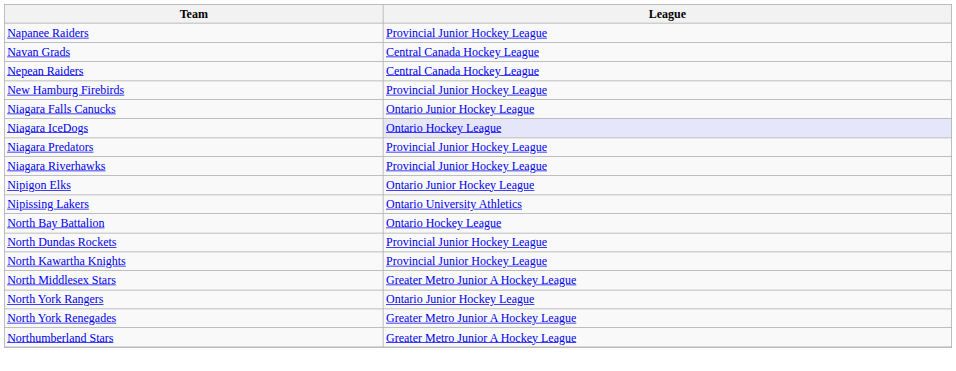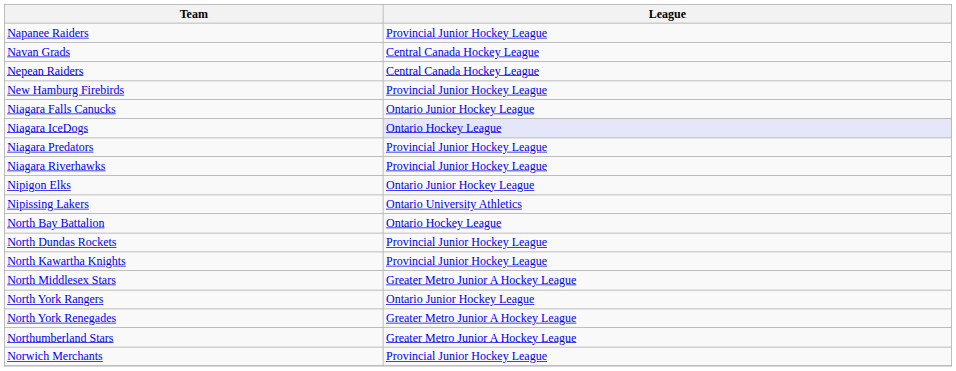 <table class="wikitable sortable" width=100%>
 <tr>
 <th width=40%>Team</th>
 <th width=60%>League</th>
 </tr>
 <tr>
 <td><a href='#'>Napanee Raiders</a></td>
 <td><a href='#'>Provincial Junior Hockey League</a></td>
 </tr>
 <tr>
 <td><a href='#'>Navan Grads</a></td>
 <td><a href='#'>Central Canada Hockey League</a></td>
 </tr>
 <tr>
 <td><a href='#'>Nepean Raiders</a></td>
 <td><a href='#'>Central Canada Hockey League</a></td>
 </tr>
 <tr>
 <td><a href='#'>New Hamburg Firebirds</a></td>
 <td><a href='#'>Provincial Junior Hockey League</a></td>
 </tr>
 <tr>
 <td><a href='#'>Niagara Falls Canucks</a></td>
 <td><a href='#'>Ontario Junior Hockey League</a></td>
 </tr>
 <tr>
 <td><a href='#'>Niagara IceDogs</a></td>
 <td style="background: lavender;"><a href='#'>Ontario Hockey League</a></td>
 </tr>
 <tr>
 <td><a href='#'>Niagara Predators</a></td>
 <td><a href='#'>Provincial Junior Hockey League</a></td>
 </tr>
 <tr>
 <td><a href='#'>Niagara Riverhawks</a></td>
 <td><a href='#'>Provincial Junior Hockey League</a></td>
 </tr>
 <tr>
 <td><a href='#'>Nipigon Elks</a></td>
 <td><a href='#'>Ontario Junior Hockey League</a></td>
 </tr>
 <tr>
 <td><a href='#'>Nipissing Lakers</a></td>
 <td><a href='#'>Ontario University Athletics</a></td>
 </tr>
 <tr>
 <td><a href='#'>North Bay Battalion</a></td>
 <td><a href='#'>Ontario Hockey League</a></td>
 </tr>
 <tr>
 <td><a href='#'>North Dundas Rockets</a></td>
 <td><a href='#'>Provincial Junior Hockey League</a></td>
 </tr>
 <tr>
 <td><a href='#'>North Kawartha Knights</a></td>
 <td><a href='#'>Provincial Junior Hockey League</a></td>
 </tr>
 <tr>
 <td><a href='#'>North Middlesex Stars</a></td>
 <td><a href='#'>Greater Metro Junior A Hockey League</a></td>
 </tr>
 <tr>
 <td><a href='#'>North York Rangers</a></td>
 <td><a href='#'>Ontario Junior Hockey League</a></td>
 </tr>
 <tr>
 <td><a href='#'>North York Renegades</a></td>
 <td><a href='#'>Greater Metro Junior A Hockey League</a></td>
 </tr>
 <tr>
 <td><a href='#'>Northumberland Stars</a></td>
 <td><a href='#'>Greater Metro Junior A Hockey League</a></td>
 </tr>
 <tr>
+<td><a href='#'>Norwich Merchants</a></td>
+<td><a href='#'>Provincial Junior Hockey League</a></td>
+</tr>
+<tr>
 </tr>
 </table>
